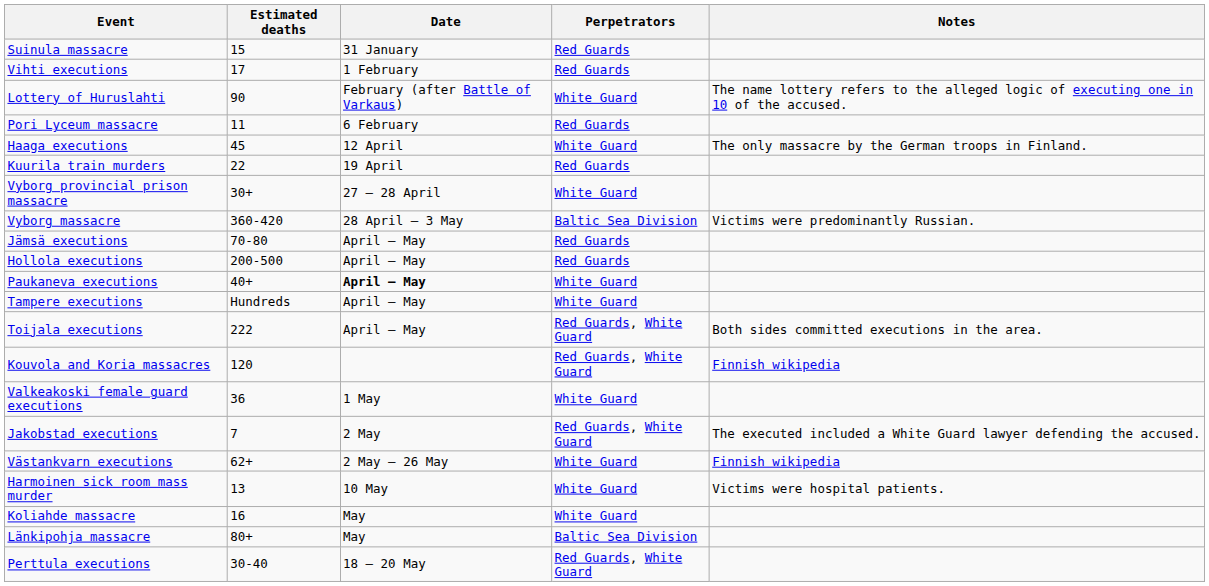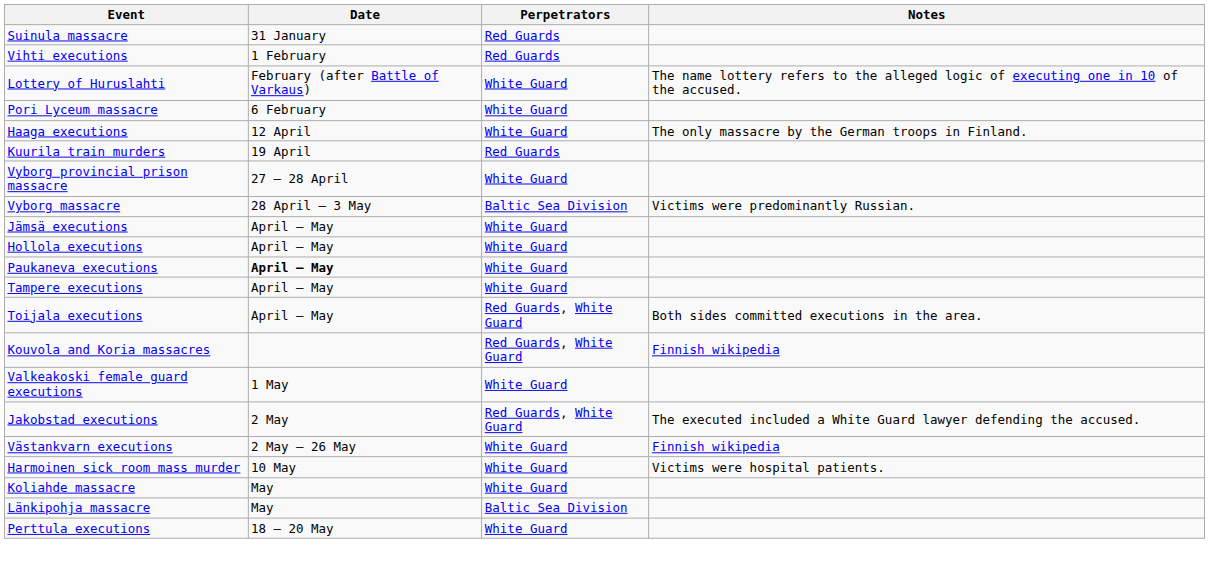 <table class="wikitable sortable">
 <tr>
 <th>Event</th>
-<th>Estimated deaths</th>
 <th>Date</th>
 <th>Perpetrators</th>
 <th>Notes</th>
 </tr>
 <tr>
 <td><a href='#'>Suinula massacre</a></td>
-<td>15</td>
 <td>31 January</td>
 <td><a href='#'>Red Guards</a></td>
 <td></td>
 </tr>
 <tr>
 <td><a href='#'>Vihti executions</a></td>
-<td>17</td>
 <td>1 February</td>
 <td><a href='#'>Red Guards</a></td>
 <td></td>
 </tr>
 <tr>
 <td><a href='#'>Lottery of Huruslahti</a></td>
-<td>90</td>
 <td>February (after <a href='#'>Battle of Varkaus</a>)</td>
 <td><a href='#'>White Guard</a></td>
 <td>The name lottery refers to the alleged logic of <a href='#'>executing one in 10</a> of the accused.</td>
 </tr>
 <tr>
 <td><a href='#'>Pori Lyceum massacre</a></td>
-<td>11</td>
 <td>6 February</td>
-<td><a href='#'>Red Guards</a></td>
+<td><a href='#'>White Guard</a></td>
 <td></td>
 </tr>
 <tr>
 <td><a href='#'>Haaga executions</a></td>
-<td>45</td>
 <td>12 April</td>
 <td><a href='#'>White Guard</a></td>
 <td>The only massacre by the German troops in Finland.</td>
 </tr>
 <tr>
 <td><a href='#'>Kuurila train murders</a></td>
-<td>22</td>
 <td>19 April</td>
 <td><a href='#'>Red Guards</a></td>
 <td></td>
 </tr>
 <tr>
 <td><a href='#'>Vyborg provincial prison massacre</a></td>
-<td>30+</td>
 <td>27 – 28 April</td>
 <td><a href='#'>White Guard</a></td>
 <td></td>
 </tr>
 <tr>
 <td><a href='#'>Vyborg massacre</a></td>
-<td>360-420</td>
 <td>28 April – 3 May</td>
 <td><a href='#'>Baltic Sea Division</a></td>
 <td>Victims were predominantly Russian.</td>
 </tr>
 <tr>
 <td><a href='#'>Jämsä executions</a></td>
-<td>70-80</td>
 <td>April – May</td>
-<td><a href='#'>Red Guards</a></td>
+<td><a href='#'>White Guard</a></td>
 <td></td>
 </tr>
 <tr>
 <td><a href='#'>Hollola executions</a></td>
-<td>200-500</td>
 <td>April – May</td>
-<td><a href='#'>Red Guards</a></td>
+<td><a href='#'>White Guard</a></td>
 <td></td>
 </tr>
 <tr>
 <td><a href='#'>Paukaneva executions</a></td>
-<td>40+</td>
 <td><strong>April – May</strong></td>
 <td><a href='#'>White Guard</a></td>
 <td></td>
 </tr>
 <tr>
 <td><a href='#'>Tampere executions</a></td>
-<td>Hundreds</td>
 <td>April – May</td>
 <td><a href='#'>White Guard</a></td>
 <td></td>
 </tr>
 <tr>
 <td><a href='#'>Toijala executions</a></td>
-<td>222</td>
 <td>April – May</td>
 <td><a href='#'>Red Guards</a>, <a href='#'>White Guard</a></td>
 <td>Both sides committed executions in the area.</td>
 </tr>
 <tr>
 <td><a href='#'>Kouvola and Koria massacres</a></td>
-<td>120</td>
 <td></td>
 <td><a href='#'>Red Guards</a>, <a href='#'>White Guard</a></td>
 <td><a href='#'>Finnish wikipedia</a></td>
 </tr>
 <tr>
 <td><a href='#'>Valkeakoski female guard executions</a></td>
-<td>36</td>
 <td>1 May</td>
 <td><a href='#'>White Guard</a></td>
 <td></td>
 </tr>
 <tr>
 <td><a href='#'>Jakobstad executions</a></td>
-<td>7</td>
 <td>2 May</td>
 <td><a href='#'>Red Guards</a>, <a href='#'>White Guard</a></td>
 <td>The executed included a White Guard lawyer defending the accused.</td>
 </tr>
 <tr>
 <td><a href='#'>Västankvarn executions</a></td>
-<td>62+</td>
 <td>2 May – 26 May</td>
 <td><a href='#'>White Guard</a></td>
 <td><a href='#'>Finnish wikipedia</a></td>
 </tr>
 <tr>
 <td><a href='#'>Harmoinen sick room mass murder</a></td>
-<td>13</td>
 <td>10 May</td>
 <td><a href='#'>White Guard</a></td>
 <td>Victims were hospital patients.</td>
 </tr>
 <tr>
 <td><a href='#'>Koliahde massacre</a></td>
-<td>16</td>
 <td>May</td>
 <td><a href='#'>White Guard</a></td>
 <td></td>
 </tr>
 <tr>
 <td><a href='#'>Länkipohja massacre</a></td>
-<td>80+</td>
 <td>May</td>
 <td><a href='#'>Baltic Sea Division</a></td>
 <td></td>
 </tr>
 <tr>
 <td><a href='#'>Perttula executions</a></td>
-<td>30-40</td>
 <td>18 – 20 May</td>
-<td><a href='#'>Red Guards</a>, <a href='#'>White Guard</a></td>
+<td><a href='#'>White Guard</a></td>
 <td></td>
 </tr>
 </table>
